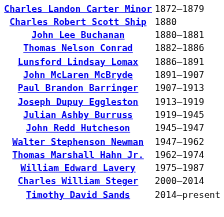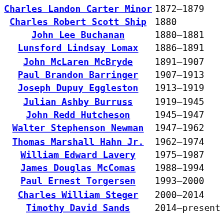 <table font-size:80%;">
 <tr>
 <th scope="row"><a href='#'>Charles Landon Carter Minor</a></th>
 <td>1872–1879</td>
 </tr>
 <tr>
 <th scope="row"><a href='#'>Charles Robert Scott Ship</a></th>
 <td>1880</td>
 </tr>
 <tr>
 <th scope="row"><a href='#'>John Lee Buchanan</a></th>
 <td>1880–1881</td>
-</tr>
-<tr>
-<th scope="row"><a href='#'>Thomas Nelson Conrad</a></th>
-<td>1882–1886</td>
 </tr>
 <tr>
 <th scope="row"><a href='#'>Lunsford Lindsay Lomax</a></th>
 <td>1886–1891</td>
 </tr>
 <tr>
 <th scope="row"><a href='#'>John McLaren McBryde</a></th>
 <td>1891–1907</td>
 </tr>
 <tr>
 <th scope="row"><a href='#'>Paul Brandon Barringer</a></th>
 <td>1907–1913</td>
 </tr>
 <tr>
 <th scope="row"><a href='#'>Joseph Dupuy Eggleston</a></th>
 <td>1913–1919</td>
 </tr>
 <tr>
 <th scope="row"><a href='#'>Julian Ashby Burruss</a></th>
 <td>1919–1945</td>
 </tr>
 <tr>
 <th scope="row"><a href='#'>John Redd Hutcheson</a></th>
 <td>1945–1947</td>
 </tr>
 <tr>
 <th scope="row"><a href='#'>Walter Stephenson Newman</a></th>
 <td>1947–1962</td>
 </tr>
 <tr>
 <th scope="row"><a href='#'>Thomas Marshall Hahn Jr.</a></th>
 <td>1962–1974</td>
 </tr>
 <tr>
 <th scope="row"><a href='#'>William Edward Lavery</a></th>
 <td>1975–1987</td>
 </tr>
 <tr>
+<th scope="row"><a href='#'>James Douglas McComas</a></th>
+<td>1988–1994</td>
+</tr>
+<tr>
+<th scope="row"><a href='#'>Paul Ernest Torgersen</a></th>
+<td>1993–2000</td>
+</tr>
+<tr>
 <th scope="row"><a href='#'>Charles William Steger</a></th>
 <td>2000–2014</td>
 </tr>
 <tr>
 <th scope="row"><a href='#'>Timothy David Sands</a></th>
 <td>2014–present</td>
 </tr>
 </table>
